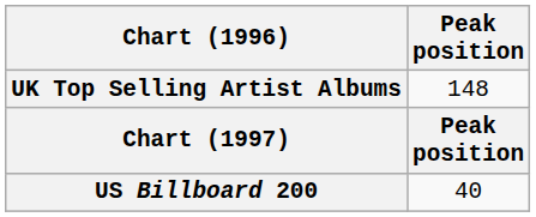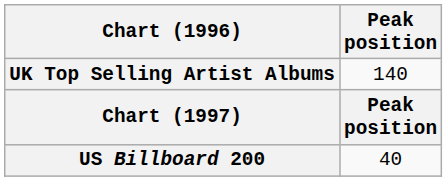 <table class="wikitable plainrowheaders">
 <tr>
 <th>Chart (1996)</th>
 <th>Peak<br>position</th>
 </tr>
 <tr>
 <th scope="row">UK Top Selling Artist Albums</th>
-<td style="text-align:center;">148</td>
+<td style="text-align:center;">140</td>
 </tr>
 <tr>
 <th>Chart (1997)</th>
 <th>Peak<br>position</th>
 </tr>
 <tr>
 <th scope="row">US <em>Billboard</em> 200</th>
 <td style="text-align:center;">40</td>
 </tr>
 </table>
